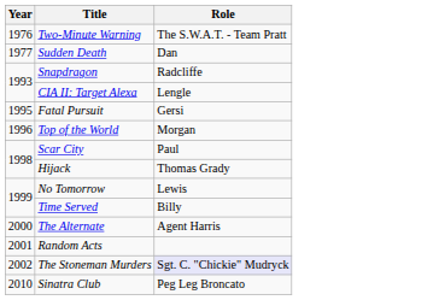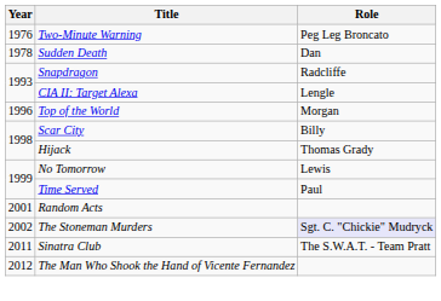 <table class="wikitable sortable">
 <tr>
 <th>Year</th>
 <th>Title</th>
 <th>Role</th>
 </tr>
 <tr>
 <td>1976</td>
 <td><em><a href='#'>Two-Minute Warning</a></em></td>
-<td>The S.W.A.T. - Team Pratt</td>
+<td>Peg Leg Broncato</td>
 </tr>
 <tr>
-<td>1977</td>
+<td>1978</td>
 <td><em><a href='#'>Sudden Death</a></em></td>
 <td>Dan</td>
 </tr>
 <tr>
 <td rowspan=2>1993</td>
 <td><em><a href='#'>Snapdragon</a></em></td>
 <td>Radcliffe</td>
 </tr>
 <tr>
 <td><em><a href='#'>CIA II: Target Alexa</a></em></td>
 <td>Lengle</td>
 </tr>
 <tr>
-<td>1995</td>
-<td><em>Fatal Pursuit</em></td>
-<td>Gersi</td>
-</tr>
-<tr>
 <td>1996</td>
 <td><em><a href='#'>Top of the World</a></em></td>
 <td>Morgan</td>
 </tr>
 <tr>
 <td rowspan=2>1998</td>
 <td><em><a href='#'>Scar City</a></em></td>
-<td>Paul</td>
+<td>Billy</td>
 </tr>
 <tr>
 <td><em>Hijack</em></td>
 <td>Thomas Grady</td>
 </tr>
 <tr>
 <td rowspan=2>1999</td>
 <td><em>No Tomorrow</em></td>
 <td>Lewis</td>
 </tr>
 <tr>
 <td><em><a href='#'>Time Served</a></em></td>
-<td>Billy</td>
-</tr>
-<tr>
-<td>2000</td>
-<td><em><a href='#'>The Alternate</a></em></td>
-<td>Agent Harris</td>
+<td>Paul</td>
 </tr>
 <tr>
 <td>2001</td>
 <td><em>Random Acts</em></td>
 <td></td>
 </tr>
 <tr>
 <td>2002</td>
 <td><em>The Stoneman Murders</em></td>
 <td style="background: lavender;">Sgt. C. "Chickie" Mudryck</td>
 </tr>
 <tr>
-<td>2010</td>
+<td>2011</td>
 <td><em>Sinatra Club</em></td>
-<td>Peg Leg Broncato</td>
+<td>The S.W.A.T. - Team Pratt</td>
+</tr>
+<tr>
+<td>2012</td>
+<td><em>The Man Who Shook the Hand of Vicente Fernandez</em></td>
+<td></td>
 </tr>
 </table>
